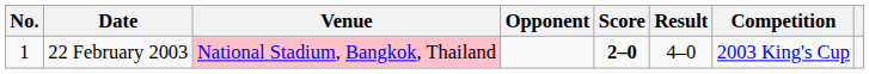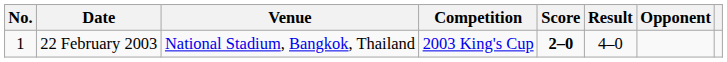 <table class="wikitable sortable">
 <tr>
 <th scope="col">No.</th>
 <th scope="col">Date</th>
 <th scope="col">Venue</th>
-<th scope="col">Opponent</th>
+<th scope="col">Competition</th>
 <th scope="col">Score</th>
 <th scope="col">Result</th>
-<th scope="col">Competition</th>
+<th scope="col">Opponent</th>
 <th scope="col" class="unsortable"></th>
 </tr>
 <tr>
 <td align="center">1</td>
 <td>22 February 2003</td>
-<td style="background: pink;"><a href='#'>National Stadium</a>, <a href='#'>Bangkok</a>, Thailand</td>
-<td></td>
+<td><a href='#'>National Stadium</a>, <a href='#'>Bangkok</a>, Thailand</td>
+<td><a href='#'>2003 King's Cup</a></td>
 <td align="center"><strong>2–0</strong></td>
 <td align="center">4–0</td>
-<td><a href='#'>2003 King's Cup</a></td>
+<td></td>
 <td></td>
 </tr>
 </table>
